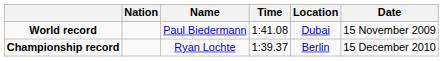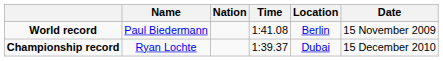 <table class=wikitable style=text-align:center>
 <tr>
 <th></th>
+<th>Name</th>
 <th>Nation</th>
-<th>Name</th>
 <th>Time</th>
 <th>Location</th>
 <th>Date</th>
 </tr>
 <tr>
 <td><strong>World record</strong></td>
+<td><a href='#'>Paul Biedermann</a></td>
 <td></td>
-<td><a href='#'>Paul Biedermann</a></td>
 <td align=left>1:41.08</td>
-<td><a href='#'>Dubai</a></td>
+<td><a href='#'>Berlin</a></td>
 <td>15 November 2009</td>
 </tr>
 <tr>
 <td><strong>Championship record</strong></td>
+<td><a href='#'>Ryan Lochte</a></td>
 <td></td>
-<td><a href='#'>Ryan Lochte</a></td>
 <td align=left>1:39.37</td>
-<td><a href='#'>Berlin</a></td>
+<td><a href='#'>Dubai</a></td>
 <td>15 December 2010</td>
 </tr>
 </table>
